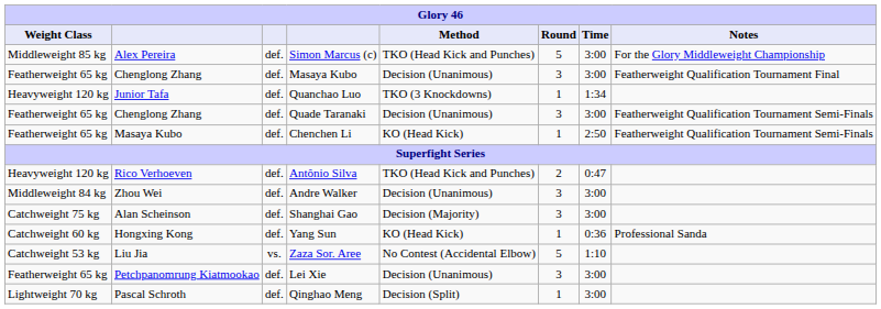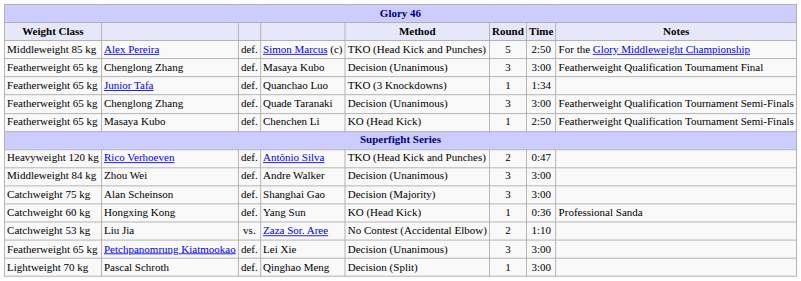 <table class="wikitable" style="font-size: 80%;">
 <tr>
 <th colspan="8" style="background-color: #ccf; color: #000080; text-align: center;"><strong>Glory 46</strong></th>
 </tr>
 <tr>
 <th colspan="1" style="background-color: #E6E8FA; color: #000000; text-align: center;">Weight Class</th>
 <th colspan="1" style="background-color: #E6E8FA; color: #000000; text-align: center;"></th>
 <th colspan="1" style="background-color: #E6E8FA; color: #000000; text-align: center;"></th>
 <th colspan="1" style="background-color: #E6E8FA; color: #000000; text-align: center;"></th>
 <th colspan="1" style="background-color: #E6E8FA; color: #000000; text-align: center;">Method</th>
 <th colspan="1" style="background-color: #E6E8FA; color: #000000; text-align: center;">Round</th>
 <th colspan="1" style="background-color: #E6E8FA; color: #000000; text-align: center;">Time</th>
 <th colspan="1" style="background-color: #E6E8FA; color: #000000; text-align: center;">Notes</th>
 </tr>
 <tr>
 <td>Middleweight 85 kg</td>
 <td> <a href='#'>Alex Pereira</a></td>
 <td align=center>def.</td>
 <td> <a href='#'>Simon Marcus</a> (c)</td>
 <td>TKO (Head Kick and Punches)</td>
 <td align=center>5</td>
-<td align=center>3:00</td>
+<td align=center>2:50</td>
 <td>For the <a href='#'>Glory Middleweight Championship</a></td>
 </tr>
 <tr>
 <td>Featherweight 65 kg</td>
 <td> Chenglong Zhang</td>
 <td align=center>def.</td>
 <td> Masaya Kubo</td>
 <td>Decision (Unanimous)</td>
 <td align=center>3</td>
 <td align=center>3:00</td>
 <td>Featherweight Qualification Tournament Final</td>
 </tr>
 <tr>
-<td>Heavyweight 120 kg</td>
+<td>Featherweight 65 kg</td>
 <td> <a href='#'>Junior Tafa</a></td>
 <td align=center>def.</td>
 <td> Quanchao Luo</td>
 <td>TKO (3 Knockdowns)</td>
 <td align=center>1</td>
 <td align=center>1:34</td>
 <td></td>
 </tr>
 <tr>
 <td>Featherweight 65 kg</td>
 <td> Chenglong Zhang</td>
 <td align=center>def.</td>
 <td> Quade Taranaki</td>
 <td>Decision (Unanimous)</td>
 <td align=center>3</td>
 <td align=center>3:00</td>
 <td>Featherweight Qualification Tournament Semi-Finals</td>
 </tr>
 <tr>
 <td>Featherweight 65 kg</td>
 <td> Masaya Kubo</td>
 <td align=center>def.</td>
 <td> Chenchen Li</td>
 <td>KO (Head Kick)</td>
 <td align=center>1</td>
 <td align=center>2:50</td>
 <td>Featherweight Qualification Tournament Semi-Finals</td>
 </tr>
 <tr>
 <th colspan="8" style="background-color: #ccf; color: #000080; text-align: center;"><strong>Superfight Series</strong></th>
 </tr>
 <tr>
 <td>Heavyweight 120 kg</td>
 <td> <a href='#'>Rico Verhoeven</a></td>
 <td align=center>def.</td>
 <td> <a href='#'>Antônio Silva</a></td>
 <td>TKO (Head Kick and Punches)</td>
 <td align=center>2</td>
 <td align=center>0:47</td>
 <td></td>
 </tr>
 <tr>
 <td>Middleweight 84 kg</td>
 <td> Zhou Wei</td>
 <td align=center>def.</td>
 <td> Andre Walker</td>
 <td>Decision (Unanimous)</td>
 <td align=center>3</td>
 <td align=center>3:00</td>
 <td></td>
 </tr>
 <tr>
 <td>Catchweight 75 kg</td>
 <td> Alan Scheinson</td>
 <td align=center>def.</td>
 <td> Shanghai Gao</td>
 <td>Decision (Majority)</td>
 <td align=center>3</td>
 <td align=center>3:00</td>
 <td></td>
 </tr>
 <tr>
 <td>Catchweight 60 kg</td>
 <td> Hongxing Kong</td>
 <td align=center>def.</td>
 <td> Yang Sun</td>
 <td>KO (Head Kick)</td>
 <td align=center>1</td>
 <td align=center>0:36</td>
 <td>Professional Sanda</td>
 </tr>
 <tr>
 <td>Catchweight 53 kg</td>
 <td> Liu Jia</td>
 <td align=center>vs.</td>
 <td> <a href='#'>Zaza Sor. Aree</a></td>
 <td>No Contest (Accidental Elbow)</td>
-<td align=center>5</td>
+<td align=center>2</td>
 <td align=center>1:10</td>
 <td></td>
 </tr>
 <tr>
 <td>Featherweight 65 kg</td>
 <td> <a href='#'>Petchpanomrung Kiatmookao</a></td>
 <td align=center>def.</td>
 <td> Lei Xie</td>
 <td>Decision (Unanimous)</td>
 <td align=center>3</td>
 <td align=center>3:00</td>
 <td></td>
 </tr>
 <tr>
 <td>Lightweight 70 kg</td>
 <td> Pascal Schroth</td>
 <td align=center>def.</td>
 <td> Qinghao Meng</td>
 <td>Decision (Split)</td>
 <td align=center>1</td>
 <td align=center>3:00</td>
 <td></td>
 </tr>
 </table>
